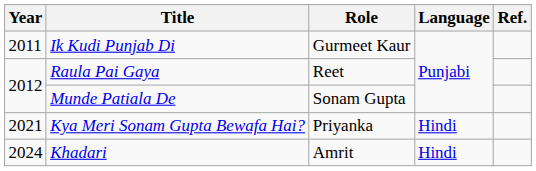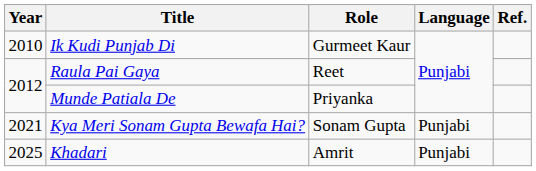 <table class="wikitable sortable">
 <tr>
 <th>Year</th>
 <th>Title</th>
 <th>Role</th>
 <th>Language</th>
 <th class="unsortable">Ref.</th>
 </tr>
 <tr>
-<td>2011</td>
+<td>2010</td>
 <td><em><a href='#'>Ik Kudi Punjab Di</a></em></td>
 <td>Gurmeet Kaur</td>
 <td rowspan="3"><a href='#'>Punjabi</a></td>
 <td style="text-align:center;"></td>
 </tr>
 <tr>
 <td rowspan="2">2012</td>
 <td><em><a href='#'>Raula Pai Gaya</a></em></td>
 <td>Reet</td>
 <td style="text-align:center;"></td>
 </tr>
 <tr>
 <td><em><a href='#'>Munde Patiala De</a></em></td>
-<td>Sonam Gupta</td>
+<td>Priyanka</td>
 <td style="text-align:center;"></td>
 </tr>
 <tr>
 <td>2021</td>
 <td><em><a href='#'>Kya Meri Sonam Gupta Bewafa Hai?</a></em></td>
-<td>Priyanka</td>
-<td><a href='#'>Hindi</a></td>
+<td>Sonam Gupta</td>
+<td>Punjabi</td>
 <td style="text-align:center;"></td>
 </tr>
 <tr>
-<td>2024</td>
+<td>2025</td>
 <td><em><a href='#'>Khadari</a></em></td>
 <td>Amrit</td>
-<td><a href='#'>Hindi</a></td>
+<td>Punjabi</td>
 <td style="text-align:center;"></td>
 </tr>
 </table>
